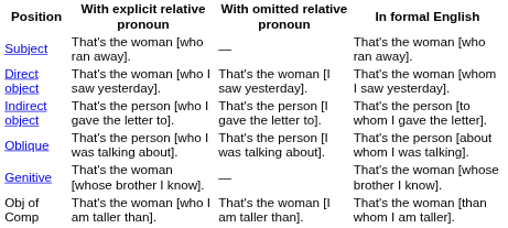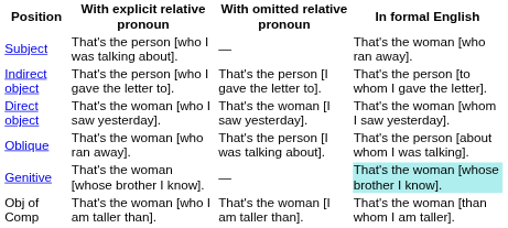 <table align="center">
 <tr>
 <th>Position</th>
 <th>With explicit relative pronoun</th>
 <th>With omitted relative pronoun</th>
 <th>In formal English</th>
 </tr>
 <tr>
 <td><a href='#'>Subject</a></td>
-<td>That's the woman [who ran away].</td>
+<td>That's the person [who I was talking about].</td>
 <td>—</td>
 <td>That's the woman [who ran away].</td>
+</tr>
+<tr>
+<td><a href='#'>Indirect object</a></td>
+<td>That's the person [who I gave the letter to].</td>
+<td>That's the person [I gave the letter to].</td>
+<td>That's the person [to whom I gave the letter].</td>
 </tr>
 <tr>
 <td><a href='#'>Direct object</a></td>
 <td>That's the woman [who I saw yesterday].</td>
 <td>That's the woman [I saw yesterday].</td>
 <td>That's the woman [whom I saw yesterday].</td>
 </tr>
 <tr>
-<td><a href='#'>Indirect object</a></td>
-<td>That's the person [who I gave the letter to].</td>
-<td>That's the person [I gave the letter to].</td>
-<td>That's the person [to whom I gave the letter].</td>
-</tr>
-<tr>
 <td><a href='#'>Oblique</a></td>
-<td>That's the person [who I was talking about].</td>
+<td>That's the woman [who ran away].</td>
 <td>That's the person [I was talking about].</td>
 <td>That's the person [about whom I was talking].</td>
 </tr>
 <tr>
 <td><a href='#'>Genitive</a></td>
 <td>That's the woman [whose brother I know].</td>
 <td>—</td>
-<td>That's the woman [whose brother I know].</td>
+<td style="background: paleturquoise;">That's the woman [whose brother I know].</td>
 </tr>
 <tr>
 <td>Obj of Comp</td>
 <td>That's the woman [who I am taller than].</td>
 <td>That's the woman [I am taller than].</td>
 <td>That's the woman [than whom I am taller].</td>
 </tr>
 </table>
